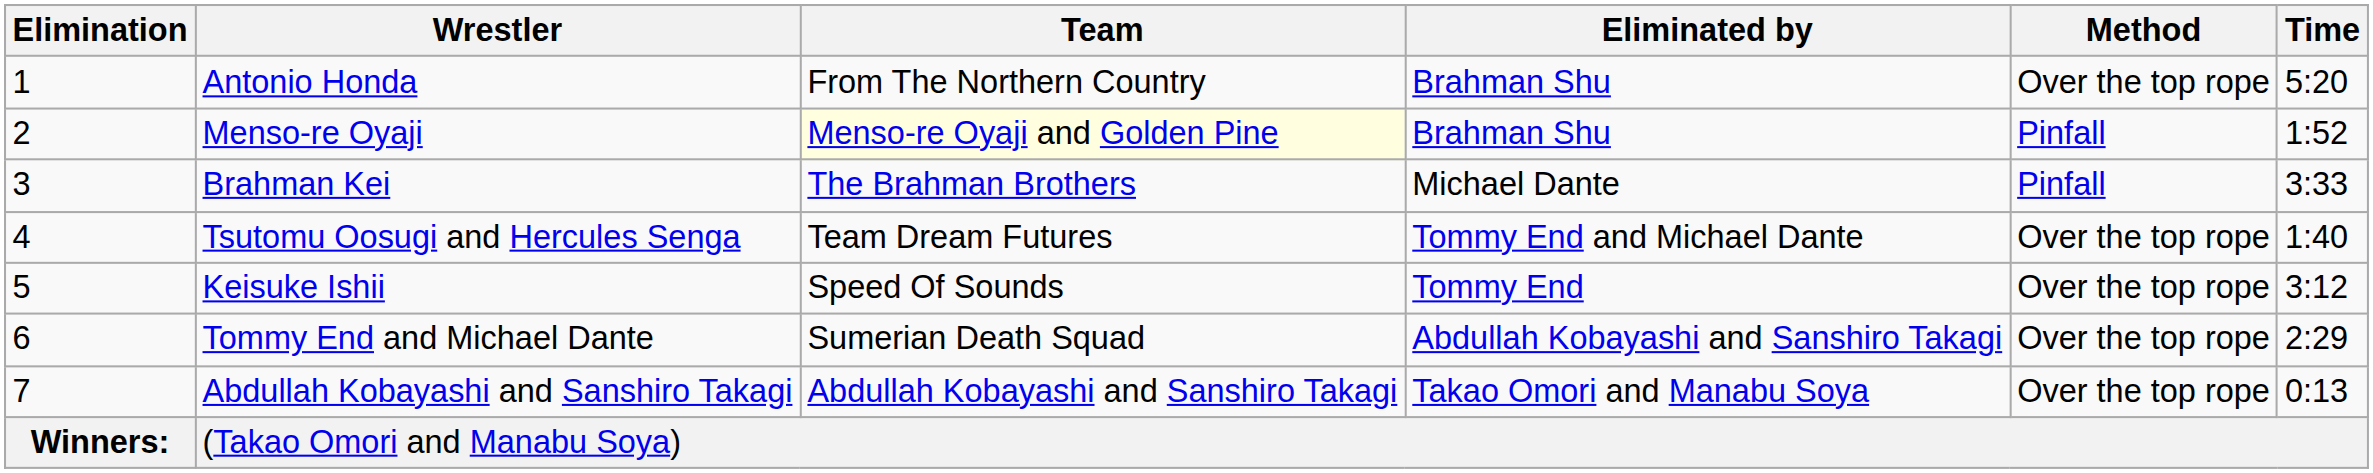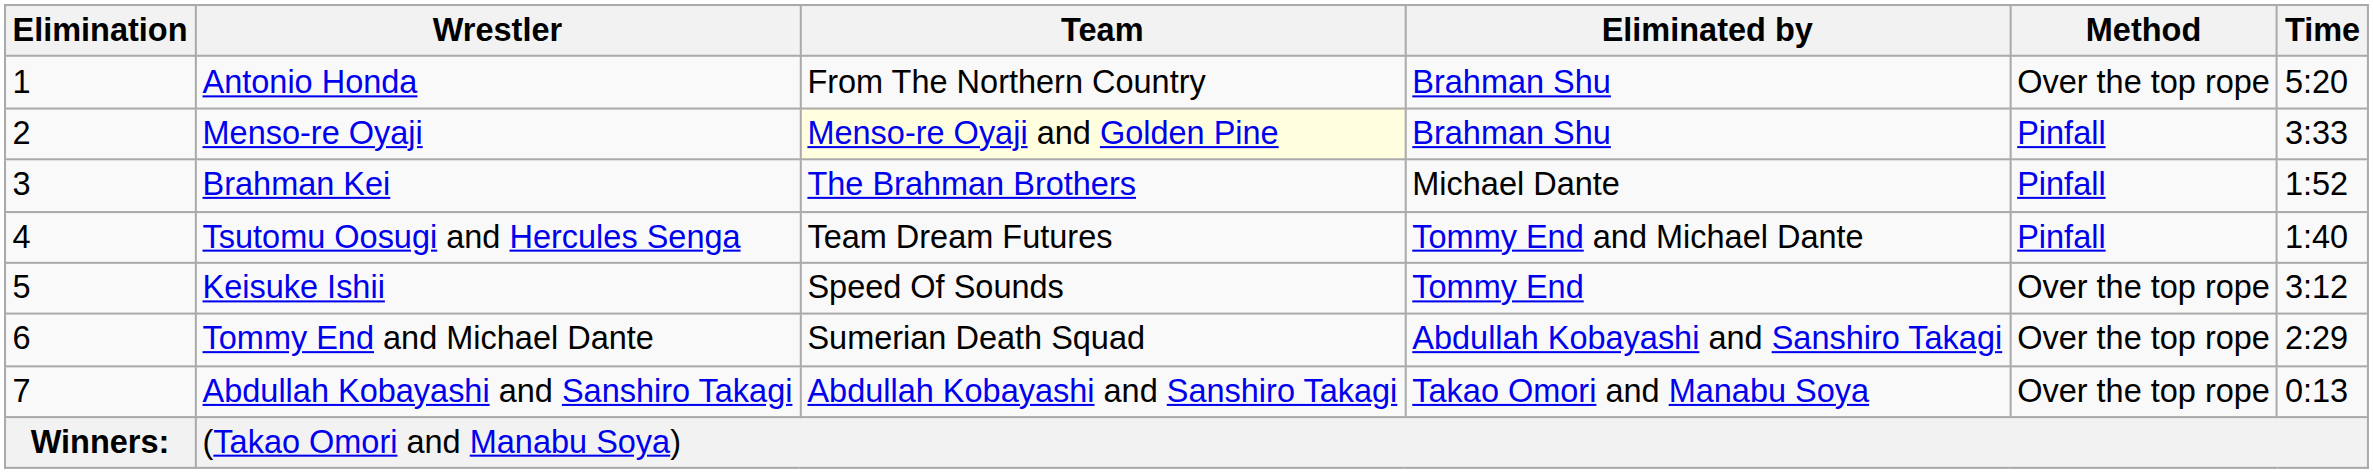 <table class="wikitable" border="1">
 <tr>
 <th>Elimination</th>
 <th>Wrestler</th>
 <th>Team</th>
 <th>Eliminated by</th>
 <th>Method</th>
 <th>Time</th>
 </tr>
 <tr>
 <td>1</td>
 <td><a href='#'>Antonio Honda</a></td>
 <td>From The Northern Country</td>
 <td><a href='#'>Brahman Shu</a></td>
 <td>Over the top rope</td>
 <td>5:20</td>
 </tr>
 <tr>
 <td>2</td>
 <td><a href='#'>Menso-re Oyaji</a></td>
 <td style="background: lightyellow;"><a href='#'>Menso-re Oyaji</a> and <a href='#'>Golden Pine</a></td>
 <td><a href='#'>Brahman Shu</a></td>
 <td><a href='#'>Pinfall</a></td>
-<td>1:52</td>
+<td>3:33</td>
 </tr>
 <tr>
 <td>3</td>
 <td><a href='#'>Brahman Kei</a></td>
 <td><a href='#'>The Brahman Brothers</a></td>
 <td>Michael Dante</td>
 <td><a href='#'>Pinfall</a></td>
-<td>3:33</td>
+<td>1:52</td>
 </tr>
 <tr>
 <td>4</td>
 <td><a href='#'>Tsutomu Oosugi</a> and <a href='#'>Hercules Senga</a></td>
 <td>Team Dream Futures</td>
 <td><a href='#'>Tommy End</a> and Michael Dante</td>
-<td>Over the top rope</td>
+<td><a href='#'>Pinfall</a></td>
 <td>1:40</td>
 </tr>
 <tr>
 <td>5</td>
 <td><a href='#'>Keisuke Ishii</a></td>
 <td>Speed Of Sounds</td>
 <td><a href='#'>Tommy End</a></td>
 <td>Over the top rope</td>
 <td>3:12</td>
 </tr>
 <tr>
 <td>6</td>
 <td><a href='#'>Tommy End</a> and Michael Dante</td>
 <td>Sumerian Death Squad</td>
 <td><a href='#'>Abdullah Kobayashi</a> and <a href='#'>Sanshiro Takagi</a></td>
 <td>Over the top rope</td>
 <td>2:29</td>
 </tr>
 <tr>
 <td>7</td>
 <td><a href='#'>Abdullah Kobayashi</a> and <a href='#'>Sanshiro Takagi</a></td>
 <td><a href='#'>Abdullah Kobayashi</a> and <a href='#'>Sanshiro Takagi</a></td>
 <td><a href='#'>Takao Omori</a> and <a href='#'>Manabu Soya</a></td>
 <td>Over the top rope</td>
 <td>0:13</td>
 </tr>
 <tr>
 <th>Winners:</th>
 <td colspan="5" bgcolor="#f2f2f2"> (<a href='#'>Takao Omori</a> and <a href='#'>Manabu Soya</a>)</td>
 </tr>
 </table>
